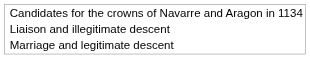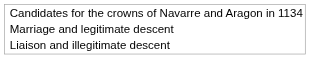 <table style="border-spacing: 2px; border: 1px solid darkgray;">
 <tr>
 <td align="center"></td>
 <td>Candidates for the crowns of Navarre and Aragon in 1134</td>
 </tr>
 <tr>
 <td></td>
-<td>Liaison and illegitimate descent</td>
+<td>Marriage and legitimate descent</td>
 </tr>
 <tr>
 <td></td>
-<td>Marriage and legitimate descent</td>
+<td>Liaison and illegitimate descent</td>
 </tr>
 </table>
